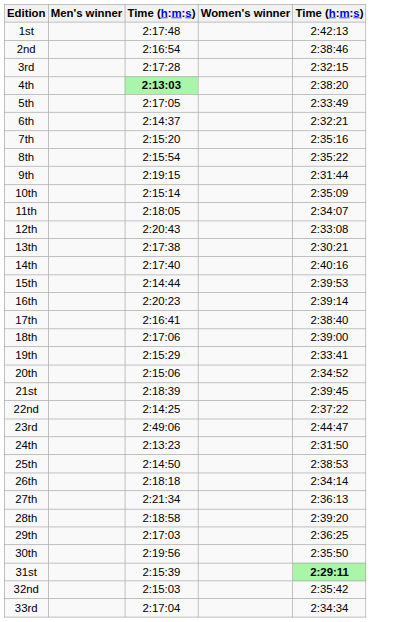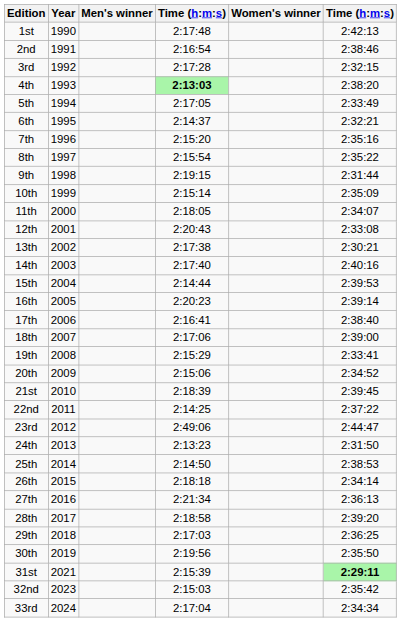 <table class="wikitable sortable" style="text-align:center">
 <tr>
 <th class=unsortable>Edition</th>
+<th>Year</th>
 <th class=unsortable>Men's winner</th>
 <th>Time (<a href='#'>h</a>:<a href='#'>m</a>:<a href='#'>s</a>)</th>
 <th class=unsortable>Women's winner</th>
 <th>Time (<a href='#'>h</a>:<a href='#'>m</a>:<a href='#'>s</a>)</th>
 </tr>
 <tr>
 <td>1st</td>
+<td>1990</td>
 <td align=left></td>
 <td>2:17:48</td>
 <td align=left></td>
 <td>2:42:13</td>
 </tr>
 <tr>
 <td>2nd</td>
+<td>1991</td>
 <td align=left></td>
 <td>2:16:54</td>
 <td align=left></td>
 <td>2:38:46</td>
 </tr>
 <tr>
 <td>3rd</td>
+<td>1992</td>
 <td align=left></td>
 <td>2:17:28</td>
 <td align=left></td>
 <td>2:32:15</td>
 </tr>
 <tr>
 <td>4th</td>
+<td>1993</td>
 <td align=left></td>
 <td bgcolor=#A9F5A9><strong>2:13:03</strong></td>
 <td align=left></td>
 <td>2:38:20</td>
 </tr>
 <tr>
 <td>5th</td>
+<td>1994</td>
 <td align=left></td>
 <td>2:17:05</td>
 <td align=left></td>
 <td>2:33:49</td>
 </tr>
 <tr>
 <td>6th</td>
+<td>1995</td>
 <td align=left></td>
 <td>2:14:37</td>
 <td align=left></td>
 <td>2:32:21</td>
 </tr>
 <tr>
 <td>7th</td>
+<td>1996</td>
 <td align=left></td>
 <td>2:15:20</td>
 <td align=left></td>
 <td>2:35:16</td>
 </tr>
 <tr>
 <td>8th</td>
+<td>1997</td>
 <td align=left></td>
 <td>2:15:54</td>
 <td align=left></td>
 <td>2:35:22</td>
 </tr>
 <tr>
 <td>9th</td>
+<td>1998</td>
 <td align=left></td>
 <td>2:19:15</td>
 <td align=left></td>
 <td>2:31:44</td>
 </tr>
 <tr>
 <td>10th</td>
+<td>1999</td>
 <td align=left></td>
 <td>2:15:14</td>
 <td align=left></td>
 <td>2:35:09</td>
 </tr>
 <tr>
 <td>11th</td>
+<td>2000</td>
 <td align=left></td>
 <td>2:18:05</td>
 <td align=left></td>
 <td>2:34:07</td>
 </tr>
 <tr>
 <td>12th</td>
+<td>2001</td>
 <td align=left></td>
 <td>2:20:43</td>
 <td align=left></td>
 <td>2:33:08</td>
 </tr>
 <tr>
 <td>13th</td>
+<td>2002</td>
 <td align=left></td>
 <td>2:17:38</td>
 <td align=left></td>
 <td>2:30:21</td>
 </tr>
 <tr>
 <td>14th</td>
+<td>2003</td>
 <td align=left></td>
 <td>2:17:40</td>
 <td align=left></td>
 <td>2:40:16</td>
 </tr>
 <tr>
 <td>15th</td>
+<td>2004</td>
 <td align=left></td>
 <td>2:14:44</td>
 <td align=left></td>
 <td>2:39:53</td>
 </tr>
 <tr>
 <td>16th</td>
+<td>2005</td>
 <td align=left></td>
 <td>2:20:23</td>
 <td align=left></td>
 <td>2:39:14</td>
 </tr>
 <tr>
 <td>17th</td>
+<td>2006</td>
 <td align=left></td>
 <td>2:16:41</td>
 <td align=left></td>
 <td>2:38:40</td>
 </tr>
 <tr>
 <td>18th</td>
+<td>2007</td>
 <td align=left></td>
 <td>2:17:06</td>
 <td align=left></td>
 <td>2:39:00</td>
 </tr>
 <tr>
 <td>19th</td>
+<td>2008</td>
 <td align=left></td>
 <td>2:15:29</td>
 <td align=left></td>
 <td>2:33:41</td>
 </tr>
 <tr>
 <td>20th</td>
+<td>2009</td>
 <td align=left></td>
 <td>2:15:06</td>
 <td align=left></td>
 <td>2:34:52</td>
 </tr>
 <tr>
 <td>21st</td>
+<td>2010</td>
 <td align=left></td>
 <td>2:18:39</td>
 <td align=left></td>
 <td>2:39:45</td>
 </tr>
 <tr>
 <td>22nd</td>
+<td>2011</td>
 <td align=left></td>
 <td>2:14:25</td>
 <td align=left></td>
 <td>2:37:22</td>
 </tr>
 <tr>
 <td>23rd</td>
+<td>2012</td>
 <td align=left></td>
 <td>2:49:06</td>
 <td align=left></td>
 <td>2:44:47</td>
 </tr>
 <tr>
 <td>24th</td>
+<td>2013</td>
 <td align=left></td>
 <td>2:13:23</td>
 <td align=left></td>
 <td>2:31:50</td>
 </tr>
 <tr>
 <td>25th</td>
+<td>2014</td>
 <td align=left></td>
 <td>2:14:50</td>
 <td align=left></td>
 <td>2:38:53</td>
 </tr>
 <tr>
 <td>26th</td>
+<td>2015</td>
 <td align=left></td>
 <td>2:18:18</td>
 <td align=left></td>
 <td>2:34:14</td>
 </tr>
 <tr>
 <td>27th</td>
+<td>2016</td>
 <td align=left></td>
 <td>2:21:34</td>
 <td align=left></td>
 <td>2:36:13</td>
 </tr>
 <tr>
 <td>28th</td>
+<td>2017</td>
 <td align=left></td>
 <td>2:18:58</td>
 <td align=left></td>
 <td>2:39:20</td>
 </tr>
 <tr>
 <td>29th</td>
+<td>2018</td>
 <td align=left></td>
 <td>2:17:03</td>
 <td align=left></td>
 <td>2:36:25</td>
 </tr>
 <tr>
 <td>30th</td>
+<td>2019</td>
 <td align=left></td>
 <td>2:19:56</td>
 <td align=left></td>
 <td>2:35:50</td>
 </tr>
 <tr>
 <td>31st</td>
+<td>2021</td>
 <td align=left></td>
 <td>2:15:39</td>
 <td align=left></td>
 <td bgcolor=#A9F5A9><strong>2:29:11</strong></td>
 </tr>
 <tr>
 <td>32nd</td>
+<td>2023</td>
 <td align=left></td>
 <td>2:15:03</td>
 <td align=left></td>
 <td>2:35:42</td>
 </tr>
 <tr>
 <td>33rd</td>
+<td>2024</td>
 <td align=left></td>
 <td>2:17:04</td>
 <td align=left></td>
 <td>2:34:34</td>
 </tr>
 </table>
